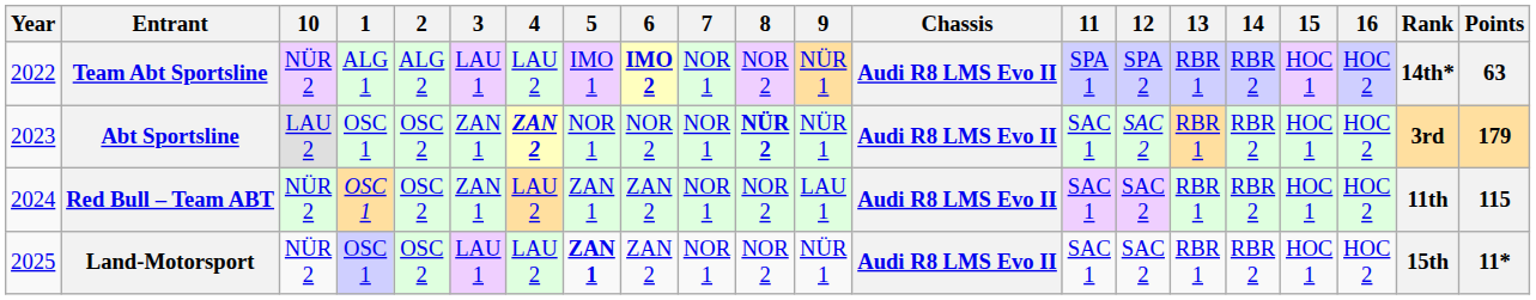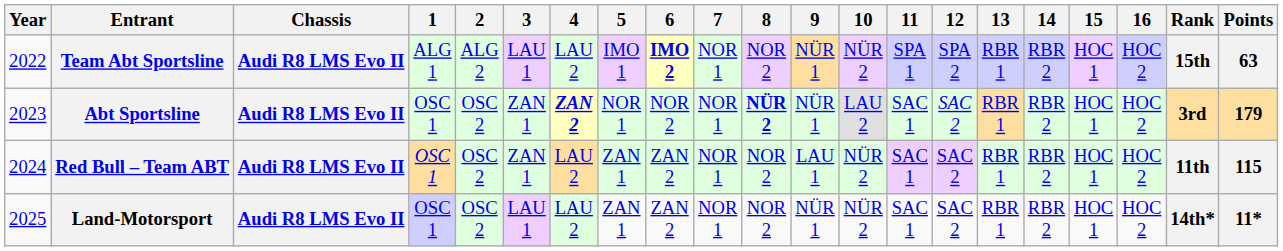 <table class="wikitable" style="text-align:center; font-size:85%">
 <tr>
 <th>Year</th>
 <th>Entrant</th>
-<th>10</th>
+<th>Chassis</th>
 <th>1</th>
 <th>2</th>
 <th>3</th>
 <th>4</th>
 <th>5</th>
 <th>6</th>
 <th>7</th>
 <th>8</th>
 <th>9</th>
-<th>Chassis</th>
+<th>10</th>
 <th>11</th>
 <th>12</th>
 <th>13</th>
 <th>14</th>
 <th>15</th>
 <th>16</th>
 <th>Rank</th>
 <th>Points</th>
 </tr>
 <tr>
 <td><a href='#'>2022</a></td>
 <th nowrap><a href='#'>Team Abt Sportsline</a></th>
-<td style="background:#EFCFFF;"><a href='#'>NÜR<br>2</a><br></td>
+<th nowrap><a href='#'>Audi R8 LMS Evo II</a></th>
 <td style="background:#DFFFDF;"><a href='#'>ALG<br>1</a><br></td>
 <td style="background:#DFFFDF;"><a href='#'>ALG<br>2</a><br></td>
 <td style="background:#EFCFFF;"><a href='#'>LAU<br>1</a><br></td>
 <td style="background:#DFFFDF;"><a href='#'>LAU<br>2</a><br></td>
 <td style="background:#EFCFFF;"><a href='#'>IMO<br>1</a><br></td>
 <td style="background:#FFFFBF;"><strong><a href='#'>IMO<br>2</a></strong><br></td>
 <td style="background:#DFFFDF;"><a href='#'>NOR<br>1</a><br></td>
 <td style="background:#EFCFFF;"><a href='#'>NOR<br>2</a><br></td>
 <td style="background:#FFDF9F;"><a href='#'>NÜR<br>1</a><br></td>
-<th nowrap><a href='#'>Audi R8 LMS Evo II</a></th>
+<td style="background:#EFCFFF;"><a href='#'>NÜR<br>2</a><br></td>
 <td style="background:#CFCFFF;"><a href='#'>SPA<br>1</a><br></td>
 <td style="background:#CFCFFF;"><a href='#'>SPA<br>2</a><br></td>
 <td style="background:#CFCFFF;"><a href='#'>RBR<br>1</a><br></td>
 <td style="background:#CFCFFF;"><a href='#'>RBR<br>2</a><br></td>
 <td style="background:#EFCFFF;"><a href='#'>HOC<br>1</a><br></td>
 <td style="background:#CFCFFF;"><a href='#'>HOC<br>2</a><br></td>
-<th>14th*</th>
+<th>15th</th>
 <th>63</th>
 </tr>
 <tr>
 <td><a href='#'>2023</a></td>
 <th nowrap><a href='#'>Abt Sportsline</a></th>
-<td style="background:#DFDFDF;"><a href='#'>LAU<br>2</a><br></td>
+<th nowrap><a href='#'>Audi R8 LMS Evo II</a></th>
 <td style="background:#DFFFDF;"><a href='#'>OSC<br>1</a><br></td>
 <td style="background:#DFFFDF;"><a href='#'>OSC<br>2</a><br></td>
 <td style="background:#DFFFDF;"><a href='#'>ZAN<br>1</a><br></td>
 <td style="background:#FFFFBF;"><strong><em><a href='#'>ZAN<br>2</a></em></strong><br></td>
 <td style="background:#DFFFDF;"><a href='#'>NOR<br>1</a><br></td>
 <td style="background:#DFFFDF;"><a href='#'>NOR<br>2</a><br></td>
 <td style="background:#DFFFDF;"><a href='#'>NOR<br>1</a><br></td>
 <td style="background:#DFFFDF;"><strong><a href='#'>NÜR<br>2</a></strong><br></td>
 <td style="background:#DFFFDF;"><a href='#'>NÜR<br>1</a><br></td>
-<th nowrap><a href='#'>Audi R8 LMS Evo II</a></th>
+<td style="background:#DFDFDF;"><a href='#'>LAU<br>2</a><br></td>
 <td style="background:#DFFFDF;"><a href='#'>SAC<br>1</a><br></td>
 <td style="background:#DFFFDF;"><em><a href='#'>SAC<br>2</a></em><br></td>
 <td style="background:#FFDF9F;"><a href='#'>RBR<br>1</a><br></td>
 <td style="background:#DFFFDF;"><a href='#'>RBR<br>2</a><br></td>
 <td style="background:#DFFFDF;"><a href='#'>HOC<br>1</a><br></td>
 <td style="background:#DFFFDF;"><a href='#'>HOC<br>2</a><br></td>
 <th style="background:#FFDF9F;">3rd</th>
 <th style="background:#FFDF9F;">179</th>
 </tr>
 <tr>
 <td><a href='#'>2024</a></td>
 <th nowrap><a href='#'>Red Bull – Team ABT</a></th>
-<td style="background:#DFFFDF;"><a href='#'>NÜR<br>2</a><br></td>
+<th nowrap><a href='#'>Audi R8 LMS Evo II</a></th>
 <td style="background:#FFDF9F;"><em><a href='#'>OSC<br>1</a></em><br></td>
 <td style="background:#DFFFDF;"><a href='#'>OSC<br>2</a><br></td>
 <td style="background:#DFFFDF;"><a href='#'>ZAN<br>1</a><br></td>
 <td style="background:#FFDF9F;"><a href='#'>LAU<br>2</a><br></td>
 <td style="background:#DFFFDF;"><a href='#'>ZAN<br>1</a><br></td>
 <td style="background:#DFFFDF;"><a href='#'>ZAN<br>2</a><br></td>
 <td style="background:#DFFFDF;"><a href='#'>NOR<br>1</a><br></td>
 <td style="background:#DFFFDF;"><a href='#'>NOR<br>2</a><br></td>
 <td style="background:#DFFFDF;"><a href='#'>LAU<br>1</a><br></td>
-<th nowrap><a href='#'>Audi R8 LMS Evo II</a></th>
+<td style="background:#DFFFDF;"><a href='#'>NÜR<br>2</a><br></td>
 <td style="background:#EFCFFF;"><a href='#'>SAC<br>1</a><br></td>
 <td style="background:#EFCFFF;"><a href='#'>SAC<br>2</a><br></td>
 <td style="background:#DFFFDF;"><a href='#'>RBR<br>1</a><br></td>
 <td style="background:#DFFFDF;"><a href='#'>RBR<br>2</a><br></td>
 <td style="background:#DFFFDF;"><a href='#'>HOC<br>1</a><br></td>
 <td style="background:#DFFFDF;"><a href='#'>HOC<br>2</a><br></td>
 <th>11th</th>
 <th>115</th>
 </tr>
 <tr>
 <td><a href='#'>2025</a></td>
 <th>Land-Motorsport</th>
-<td style="background:#;"><a href='#'>NÜR<br>2</a><br></td>
+<th><a href='#'>Audi R8 LMS Evo II</a></th>
 <td style="background:#CFCFFF;"><a href='#'>OSC<br>1</a><br></td>
 <td style="background:#DFFFDF;"><a href='#'>OSC<br>2</a><br></td>
 <td style="background:#EFCFFF;"><a href='#'>LAU<br>1</a><br></td>
 <td style="background:#DFFFDF;"><a href='#'>LAU<br>2</a><br></td>
-<td style="background:#;"><strong><a href='#'>ZAN<br>1</a><br></strong></td>
+<td style="background:#;"><a href='#'>ZAN<br>1</a><br></td>
 <td style="background:#;"><a href='#'>ZAN<br>2</a><br></td>
 <td style="background:#;"><a href='#'>NOR<br>1</a><br></td>
 <td style="background:#;"><a href='#'>NOR<br>2</a><br></td>
 <td style="background:#;"><a href='#'>NÜR<br>1</a><br></td>
-<th><a href='#'>Audi R8 LMS Evo II</a></th>
+<td style="background:#;"><a href='#'>NÜR<br>2</a><br></td>
 <td style="background:#;"><a href='#'>SAC<br>1</a><br></td>
 <td style="background:#;"><a href='#'>SAC<br>2</a><br></td>
 <td style="background:#;"><a href='#'>RBR<br>1</a><br></td>
 <td style="background:#;"><a href='#'>RBR<br>2</a><br></td>
 <td style="background:#;"><a href='#'>HOC<br>1</a><br></td>
 <td style="background:#;"><a href='#'>HOC<br>2</a><br></td>
-<th>15th</th>
+<th>14th*</th>
 <th>11*</th>
 </tr>
 </table>
